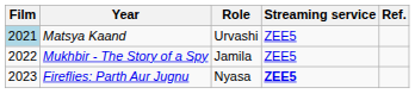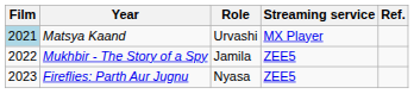 <table class="wikitable">
 <tr>
 <th>Film</th>
 <th>Year</th>
 <th>Role</th>
 <th>Streaming service</th>
 <th>Ref.</th>
 </tr>
 <tr>
 <td style="background: lightblue;">2021</td>
 <td><em>Matsya Kaand</em></td>
 <td>Urvashi</td>
-<td><a href='#'>ZEE5</a></td>
+<td><a href='#'>MX Player</a></td>
 <td></td>
 </tr>
 <tr>
 <td>2022</td>
 <td><em><a href='#'>Mukhbir - The Story of a Spy</a></em></td>
 <td>Jamila</td>
 <td><a href='#'>ZEE5</a></td>
 <td></td>
 </tr>
 <tr>
 <td>2023</td>
 <td><em><a href='#'>Fireflies: Parth Aur Jugnu</a></em></td>
 <td>Nyasa</td>
-<td><strong><a href='#'>ZEE5</a></strong></td>
+<td><a href='#'>ZEE5</a></td>
 <td></td>
 </tr>
 </table>
